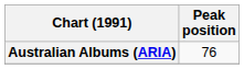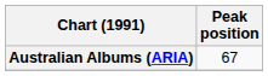 <table class="wikitable sortable plainrowheaders" style="text-align:center">
 <tr>
 <th scope="col">Chart (1991)</th>
 <th scope="col">Peak<br>position</th>
 </tr>
 <tr>
 <th scope="row">Australian Albums (<a href='#'>ARIA</a>)</th>
-<td>76</td>
+<td>67</td>
 </tr>
 <tr>
 </tr>
 <tr>
 </tr>
 <tr>
 </tr>
 <tr>
 </tr>
 <tr>
 </tr>
 <tr>
 </tr>
 </table>
